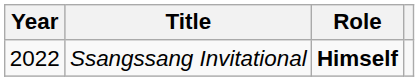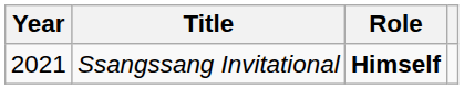 <table class="wikitable sortable plainrowheaders">
 <tr>
 <th scope="col">Year</th>
 <th scope="col">Title</th>
 <th scope="col">Role</th>
 <th scope="col" class="unsortable"></th>
 </tr>
 <tr>
-<td>2022</td>
+<td>2021</td>
 <td><em>Ssangssang Invitational</em></td>
 <td><strong>Himself</strong></td>
 <td></td>
 </tr>
 </table>
